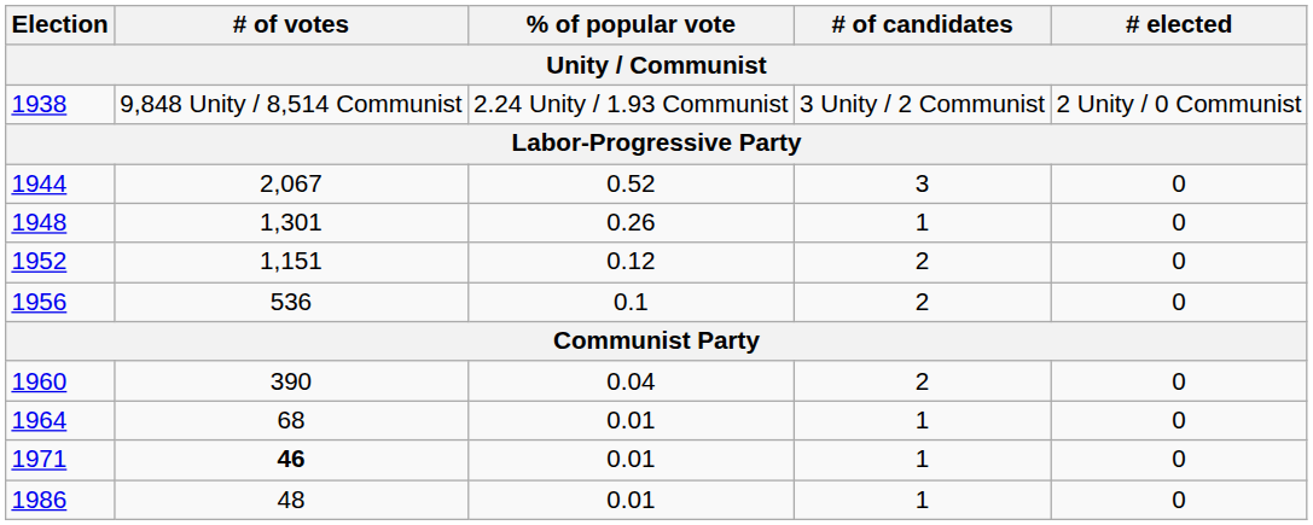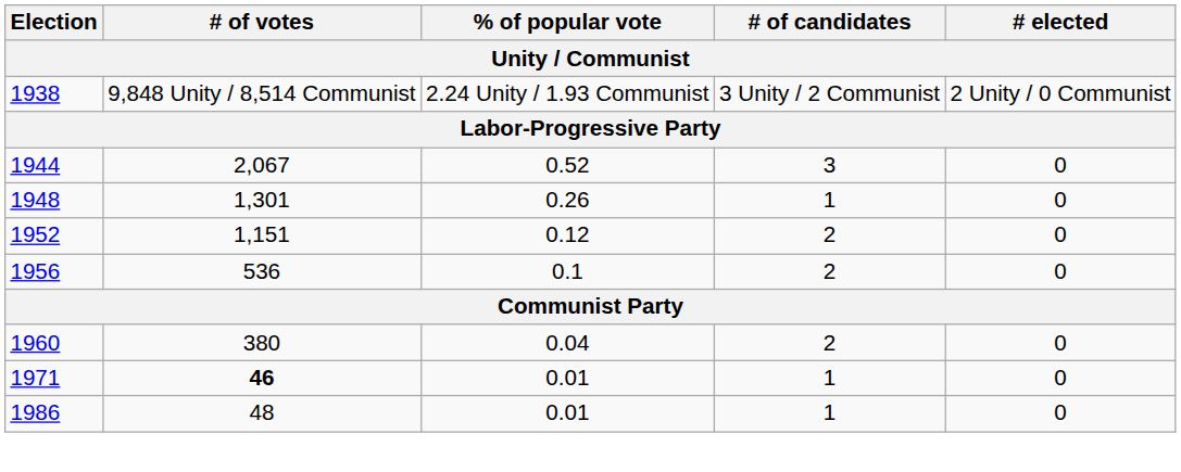 <table class="wikitable">
 <tr>
 <th>Election</th>
 <th align="center"># of votes</th>
 <th align="center">% of popular vote</th>
 <th align="center"># of candidates</th>
 <th align="center"># elected</th>
 </tr>
 <tr>
 <th colspan="5">Unity / Communist</th>
 </tr>
 <tr>
 <td><a href='#'>1938</a></td>
 <td align="center">9,848 Unity / 8,514 Communist</td>
 <td align="center">2.24 Unity / 1.93 Communist</td>
 <td align="center">3 Unity / 2 Communist</td>
 <td align="center">2 Unity / 0 Communist</td>
 </tr>
 <tr>
 <th colspan="5">Labor-Progressive Party</th>
 </tr>
 <tr>
 <td><a href='#'>1944</a></td>
 <td align="center">2,067</td>
 <td align="center">0.52</td>
 <td align="center">3</td>
 <td align="center">0</td>
 </tr>
 <tr>
 <td><a href='#'>1948</a></td>
 <td align="center">1,301</td>
 <td align="center">0.26</td>
 <td align="center">1</td>
 <td align="center">0</td>
 </tr>
 <tr>
 <td><a href='#'>1952</a></td>
 <td align="center">1,151</td>
 <td align="center">0.12</td>
 <td align="center">2</td>
 <td align="center">0</td>
 </tr>
 <tr>
 <td><a href='#'>1956</a></td>
 <td align="center">536</td>
 <td align="center">0.1</td>
 <td align="center">2</td>
 <td align="center">0</td>
 </tr>
 <tr>
 <th colspan="5">Communist Party</th>
 </tr>
 <tr>
 <td><a href='#'>1960</a></td>
-<td align="center">390</td>
+<td align="center">380</td>
 <td align="center">0.04</td>
 <td align="center">2</td>
-<td align="center">0</td>
-</tr>
-<tr>
-<td><a href='#'>1964</a></td>
-<td align="center">68</td>
-<td align="center">0.01</td>
-<td align="center">1</td>
 <td align="center">0</td>
 </tr>
 <tr>
 <td><a href='#'>1971</a></td>
 <td align="center"><strong>46</strong></td>
 <td align="center">0.01</td>
 <td align="center">1</td>
 <td align="center">0</td>
 </tr>
 <tr>
 <td><a href='#'>1986</a></td>
 <td align="center">48</td>
 <td align="center">0.01</td>
 <td align="center">1</td>
 <td align="center">0</td>
 </tr>
 </table>
